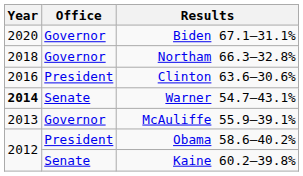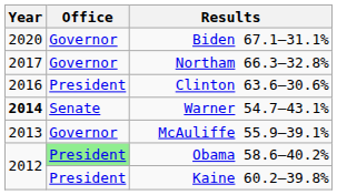 <table class=wikitable>
 <tr>
 <th width="30">Year</th>
 <th width="60">Office</th>
 <th width="180">Results</th>
 </tr>
 <tr>
 <td>2020</td>
 <td><a href='#'>Governor</a></td>
 <td align="right" ><a href='#'>Biden</a> 67.1–31.1%</td>
 </tr>
 <tr>
-<td>2018</td>
+<td>2017</td>
 <td><a href='#'>Governor</a></td>
 <td align="right" ><a href='#'>Northam</a> 66.3–32.8%</td>
 </tr>
 <tr>
 <td>2016</td>
 <td><a href='#'>President</a></td>
 <td align="right" ><a href='#'>Clinton</a> 63.6–30.6%</td>
 </tr>
 <tr>
 <td><strong>2014</strong></td>
 <td><a href='#'>Senate</a></td>
 <td align="right" ><a href='#'>Warner</a> 54.7–43.1%</td>
 </tr>
 <tr>
 <td>2013</td>
 <td><a href='#'>Governor</a></td>
 <td align="right" ><a href='#'>McAuliffe</a> 55.9–39.1%</td>
 </tr>
 <tr>
 <td rowspan="2">2012</td>
-<td><a href='#'>President</a></td>
+<td style="background: lightgreen;"><a href='#'>President</a></td>
 <td align="right" ><a href='#'>Obama</a> 58.6–40.2%</td>
 </tr>
 <tr>
-<td><a href='#'>Senate</a></td>
+<td><a href='#'>President</a></td>
 <td align="right" ><a href='#'>Kaine</a> 60.2–39.8%</td>
 </tr>
 </table>
